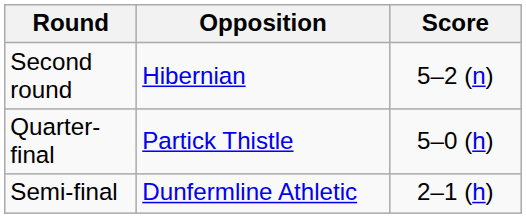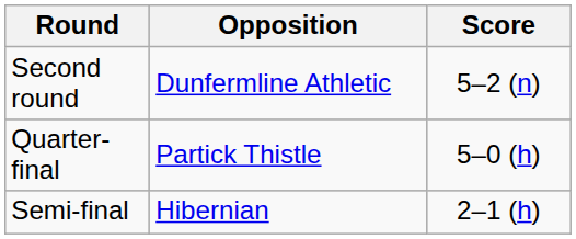 <table class="wikitable" style="text-align:left">
 <tr>
 <th width=80>Round</th>
 <th width=160>Opposition</th>
 <th width=80>Score</th>
 </tr>
 <tr>
 <td>Second round</td>
-<td><a href='#'>Hibernian</a></td>
+<td><a href='#'>Dunfermline Athletic</a></td>
 <td align=center>5–2 (<a href='#'>n</a>)</td>
 </tr>
 <tr>
 <td>Quarter-final</td>
 <td><a href='#'>Partick Thistle</a></td>
 <td align=center>5–0 (<a href='#'>h</a>)</td>
 </tr>
 <tr>
 <td>Semi-final</td>
-<td><a href='#'>Dunfermline Athletic</a></td>
+<td><a href='#'>Hibernian</a></td>
 <td align=center>2–1 (<a href='#'>h</a>)</td>
 </tr>
 </table>
